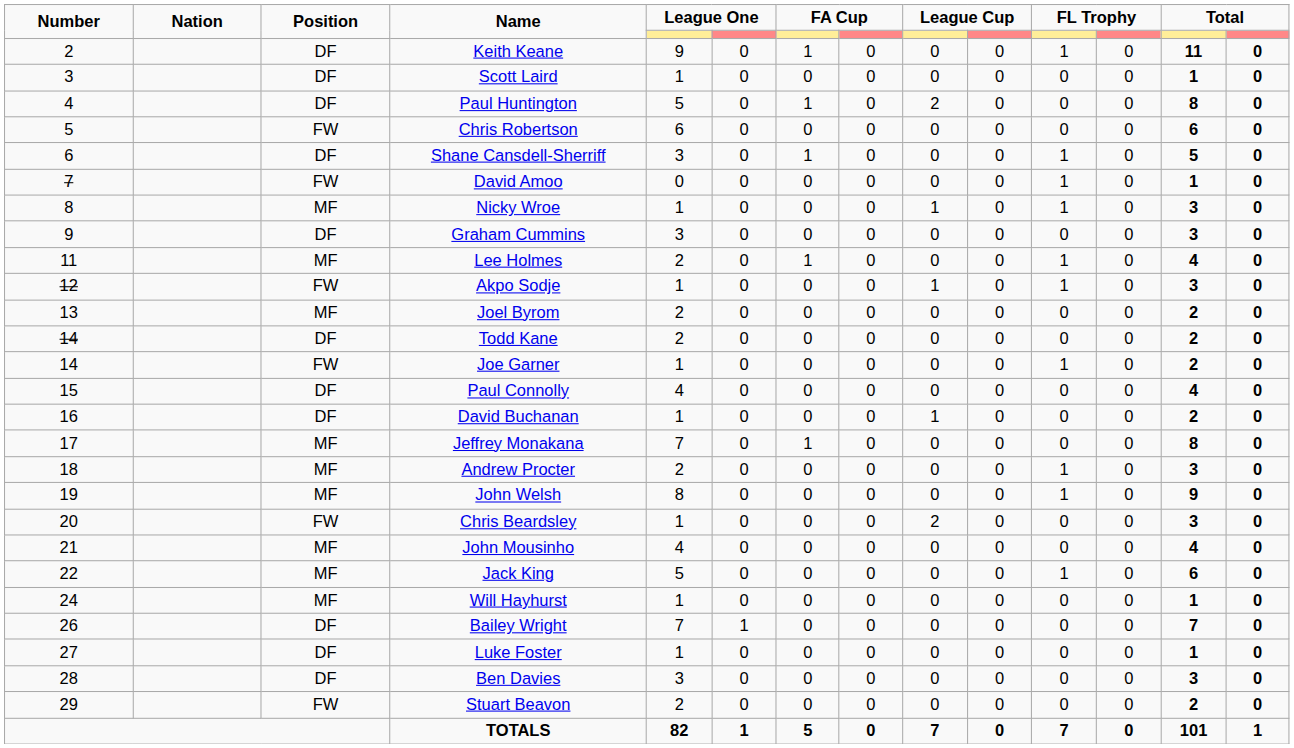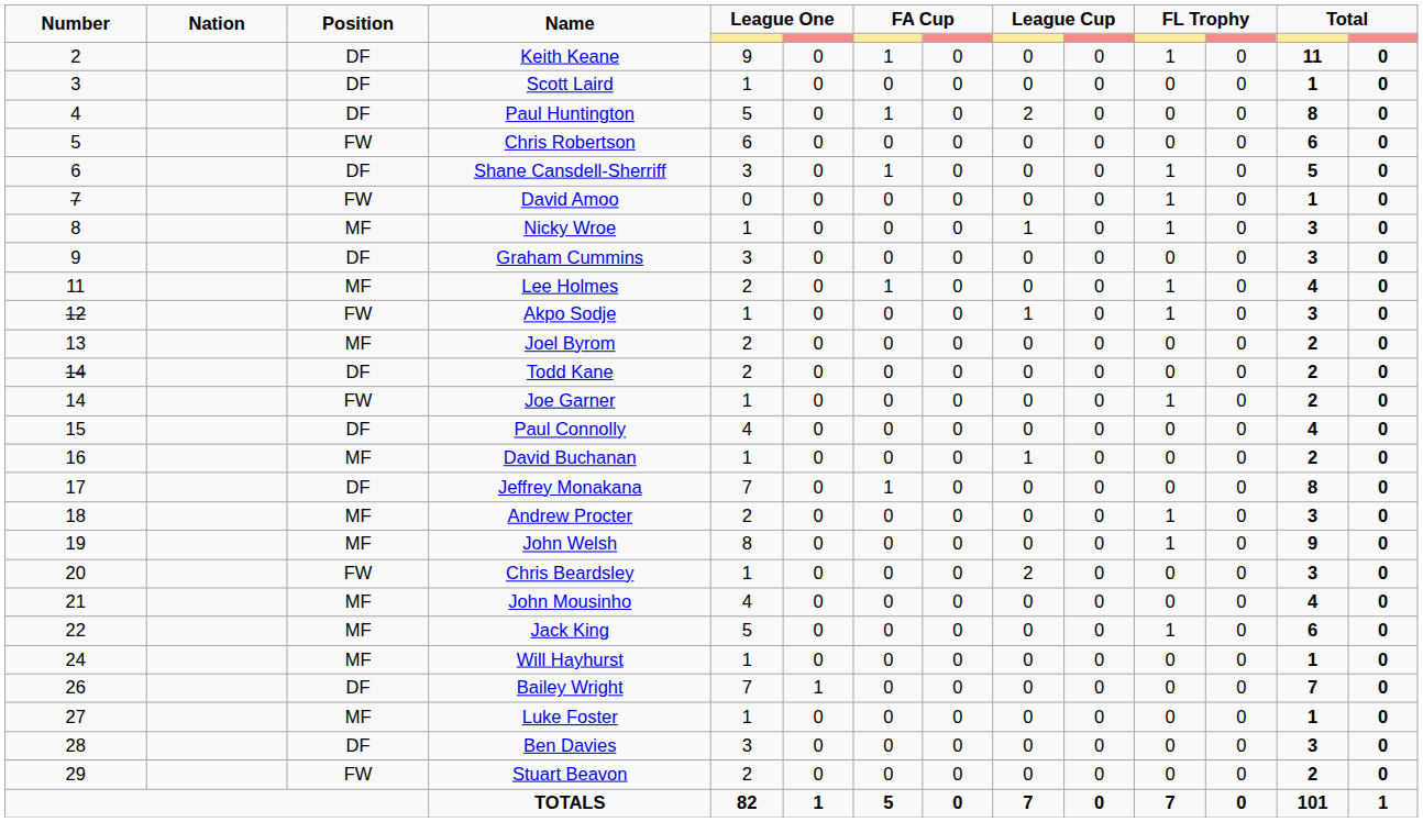 <table class="wikitable" style="text-align:center;">
 <tr style="text-align:center;">
 <td rowspan="2"  style="width:10%; "><strong>Number</strong></td>
 <td rowspan="2"  style="width:10%; "><strong>Nation</strong></td>
 <td rowspan="2"  style="width:10%; "><strong>Position</strong></td>
 <td rowspan="2"  style="width:20%; "><strong>Name</strong></td>
 <td colspan="2"><strong>League One</strong></td>
 <td colspan="2"><strong>FA Cup</strong></td>
 <td colspan="2"><strong>League Cup</strong></td>
 <td colspan="2"><strong>FL Trophy</strong></td>
 <td colspan="2"><strong>Total</strong></td>
 </tr>
 <tr>
 <th style="width:60px; background:#fe9;"></th>
 <th style="width:60px; background:#ff8888;"></th>
 <th style="width:60px; background:#fe9;"></th>
 <th style="width:60px; background:#ff8888;"></th>
 <th style="width:60px; background:#fe9;"></th>
 <th style="width:60px; background:#ff8888;"></th>
 <th style="width:60px; background:#fe9;"></th>
 <th style="width:60px; background:#ff8888;"></th>
 <th style="width:60px; background:#fe9;"></th>
 <th style="width:60px; background:#ff8888;"></th>
 </tr>
 <tr>
 <td>2</td>
 <td></td>
 <td>DF</td>
 <td><a href='#'>Keith Keane</a></td>
 <td>9</td>
 <td>0</td>
 <td>1</td>
 <td>0</td>
 <td>0</td>
 <td>0</td>
 <td>1</td>
 <td>0</td>
 <td><strong>11</strong></td>
 <td><strong>0</strong></td>
 </tr>
 <tr>
 <td>3</td>
 <td></td>
 <td>DF</td>
 <td><a href='#'>Scott Laird</a></td>
 <td>1</td>
 <td>0</td>
 <td>0</td>
 <td>0</td>
 <td>0</td>
 <td>0</td>
 <td>0</td>
 <td>0</td>
 <td><strong>1</strong></td>
 <td><strong>0</strong></td>
 </tr>
 <tr>
 <td>4</td>
 <td></td>
 <td>DF</td>
 <td><a href='#'>Paul Huntington</a></td>
 <td>5</td>
 <td>0</td>
 <td>1</td>
 <td>0</td>
 <td>2</td>
 <td>0</td>
 <td>0</td>
 <td>0</td>
 <td><strong>8</strong></td>
 <td><strong>0</strong></td>
 </tr>
 <tr>
 <td>5</td>
 <td></td>
 <td>FW</td>
 <td><a href='#'>Chris Robertson</a></td>
 <td>6</td>
 <td>0</td>
 <td>0</td>
 <td>0</td>
 <td>0</td>
 <td>0</td>
 <td>0</td>
 <td>0</td>
 <td><strong>6</strong></td>
 <td><strong>0</strong></td>
 </tr>
 <tr>
 <td>6</td>
 <td></td>
 <td>DF</td>
 <td><a href='#'>Shane Cansdell-Sherriff</a></td>
 <td>3</td>
 <td>0</td>
 <td>1</td>
 <td>0</td>
 <td>0</td>
 <td>0</td>
 <td>1</td>
 <td>0</td>
 <td><strong>5</strong></td>
 <td><strong>0</strong></td>
 </tr>
 <tr>
 <td><s>7</s></td>
 <td></td>
 <td>FW</td>
 <td><a href='#'>David Amoo</a></td>
 <td>0</td>
 <td>0</td>
 <td>0</td>
 <td>0</td>
 <td>0</td>
 <td>0</td>
 <td>1</td>
 <td>0</td>
 <td><strong>1</strong></td>
 <td><strong>0</strong></td>
 </tr>
 <tr>
 <td>8</td>
 <td></td>
 <td>MF</td>
 <td><a href='#'>Nicky Wroe</a></td>
 <td>1</td>
 <td>0</td>
 <td>0</td>
 <td>0</td>
 <td>1</td>
 <td>0</td>
 <td>1</td>
 <td>0</td>
 <td><strong>3</strong></td>
 <td><strong>0</strong></td>
 </tr>
 <tr>
 <td>9</td>
 <td></td>
 <td>DF</td>
 <td><a href='#'>Graham Cummins</a></td>
 <td>3</td>
 <td>0</td>
 <td>0</td>
 <td>0</td>
 <td>0</td>
 <td>0</td>
 <td>0</td>
 <td>0</td>
 <td><strong>3</strong></td>
 <td><strong>0</strong></td>
 </tr>
 <tr>
 <td>11</td>
 <td></td>
 <td>MF</td>
 <td><a href='#'>Lee Holmes</a></td>
 <td>2</td>
 <td>0</td>
 <td>1</td>
 <td>0</td>
 <td>0</td>
 <td>0</td>
 <td>1</td>
 <td>0</td>
 <td><strong>4</strong></td>
 <td><strong>0</strong></td>
 </tr>
 <tr>
 <td><s>12</s></td>
 <td></td>
 <td>FW</td>
 <td><a href='#'>Akpo Sodje</a></td>
 <td>1</td>
 <td>0</td>
 <td>0</td>
 <td>0</td>
 <td>1</td>
 <td>0</td>
 <td>1</td>
 <td>0</td>
 <td><strong>3</strong></td>
 <td><strong>0</strong></td>
 </tr>
 <tr>
 <td>13</td>
 <td></td>
 <td>MF</td>
 <td><a href='#'>Joel Byrom</a></td>
 <td>2</td>
 <td>0</td>
 <td>0</td>
 <td>0</td>
 <td>0</td>
 <td>0</td>
 <td>0</td>
 <td>0</td>
 <td><strong>2</strong></td>
 <td><strong>0</strong></td>
 </tr>
 <tr>
 <td><s>14</s></td>
 <td></td>
 <td>DF</td>
 <td><a href='#'>Todd Kane</a></td>
 <td>2</td>
 <td>0</td>
 <td>0</td>
 <td>0</td>
 <td>0</td>
 <td>0</td>
 <td>0</td>
 <td>0</td>
 <td><strong>2</strong></td>
 <td><strong>0</strong></td>
 </tr>
 <tr>
 <td>14</td>
 <td></td>
 <td>FW</td>
 <td><a href='#'>Joe Garner</a></td>
 <td>1</td>
 <td>0</td>
 <td>0</td>
 <td>0</td>
 <td>0</td>
 <td>0</td>
 <td>1</td>
 <td>0</td>
 <td><strong>2</strong></td>
 <td><strong>0</strong></td>
 </tr>
 <tr>
 <td>15</td>
 <td></td>
 <td>DF</td>
 <td><a href='#'>Paul Connolly</a></td>
 <td>4</td>
 <td>0</td>
 <td>0</td>
 <td>0</td>
 <td>0</td>
 <td>0</td>
 <td>0</td>
 <td>0</td>
 <td><strong>4</strong></td>
 <td><strong>0</strong></td>
 </tr>
 <tr>
 <td>16</td>
 <td></td>
-<td>DF</td>
+<td>MF</td>
 <td><a href='#'>David Buchanan</a></td>
 <td>1</td>
 <td>0</td>
 <td>0</td>
 <td>0</td>
 <td>1</td>
 <td>0</td>
 <td>0</td>
 <td>0</td>
 <td><strong>2</strong></td>
 <td><strong>0</strong></td>
 </tr>
 <tr>
 <td>17</td>
 <td></td>
-<td>MF</td>
+<td>DF</td>
 <td><a href='#'>Jeffrey Monakana</a></td>
 <td>7</td>
 <td>0</td>
 <td>1</td>
 <td>0</td>
 <td>0</td>
 <td>0</td>
 <td>0</td>
 <td>0</td>
 <td><strong>8</strong></td>
 <td><strong>0</strong></td>
 </tr>
 <tr>
 <td>18</td>
 <td></td>
 <td>MF</td>
 <td><a href='#'>Andrew Procter</a></td>
 <td>2</td>
 <td>0</td>
 <td>0</td>
 <td>0</td>
 <td>0</td>
 <td>0</td>
 <td>1</td>
 <td>0</td>
 <td><strong>3</strong></td>
 <td><strong>0</strong></td>
 </tr>
 <tr>
 <td>19</td>
 <td></td>
 <td>MF</td>
 <td><a href='#'>John Welsh</a></td>
 <td>8</td>
 <td>0</td>
 <td>0</td>
 <td>0</td>
 <td>0</td>
 <td>0</td>
 <td>1</td>
 <td>0</td>
 <td><strong>9</strong></td>
 <td><strong>0</strong></td>
 </tr>
 <tr>
 <td>20</td>
 <td></td>
 <td>FW</td>
 <td><a href='#'>Chris Beardsley</a></td>
 <td>1</td>
 <td>0</td>
 <td>0</td>
 <td>0</td>
 <td>2</td>
 <td>0</td>
 <td>0</td>
 <td>0</td>
 <td><strong>3</strong></td>
 <td><strong>0</strong></td>
 </tr>
 <tr>
 <td>21</td>
 <td></td>
 <td>MF</td>
 <td><a href='#'>John Mousinho</a></td>
 <td>4</td>
 <td>0</td>
 <td>0</td>
 <td>0</td>
 <td>0</td>
 <td>0</td>
 <td>0</td>
 <td>0</td>
 <td><strong>4</strong></td>
 <td><strong>0</strong></td>
 </tr>
 <tr>
 <td>22</td>
 <td></td>
 <td>MF</td>
 <td><a href='#'>Jack King</a></td>
 <td>5</td>
 <td>0</td>
 <td>0</td>
 <td>0</td>
 <td>0</td>
 <td>0</td>
 <td>1</td>
 <td>0</td>
 <td><strong>6</strong></td>
 <td><strong>0</strong></td>
 </tr>
 <tr>
 <td>24</td>
 <td></td>
 <td>MF</td>
 <td><a href='#'>Will Hayhurst</a></td>
 <td>1</td>
 <td>0</td>
 <td>0</td>
 <td>0</td>
 <td>0</td>
 <td>0</td>
 <td>0</td>
 <td>0</td>
 <td><strong>1</strong></td>
 <td><strong>0</strong></td>
 </tr>
 <tr>
 <td>26</td>
 <td></td>
 <td>DF</td>
 <td><a href='#'>Bailey Wright</a></td>
 <td>7</td>
 <td>1</td>
 <td>0</td>
 <td>0</td>
 <td>0</td>
 <td>0</td>
 <td>0</td>
 <td>0</td>
 <td><strong>7</strong></td>
 <td><strong>0</strong></td>
 </tr>
 <tr>
 <td>27</td>
 <td></td>
-<td>DF</td>
+<td>MF</td>
 <td><a href='#'>Luke Foster</a></td>
 <td>1</td>
 <td>0</td>
 <td>0</td>
 <td>0</td>
 <td>0</td>
 <td>0</td>
 <td>0</td>
 <td>0</td>
 <td><strong>1</strong></td>
 <td><strong>0</strong></td>
 </tr>
 <tr>
 <td>28</td>
 <td></td>
 <td>DF</td>
 <td><a href='#'>Ben Davies</a></td>
 <td>3</td>
 <td>0</td>
 <td>0</td>
 <td>0</td>
 <td>0</td>
 <td>0</td>
 <td>0</td>
 <td>0</td>
 <td><strong>3</strong></td>
 <td><strong>0</strong></td>
 </tr>
 <tr>
 <td>29</td>
 <td></td>
 <td>FW</td>
 <td><a href='#'>Stuart Beavon</a></td>
 <td>2</td>
 <td>0</td>
 <td>0</td>
 <td>0</td>
 <td>0</td>
 <td>0</td>
 <td>0</td>
 <td>0</td>
 <td><strong>2</strong></td>
 <td><strong>0</strong></td>
 </tr>
 <tr>
 <td colspan="3"></td>
 <td><strong>TOTALS</strong></td>
 <td><strong>82</strong></td>
 <td><strong>1</strong></td>
 <td><strong>5</strong></td>
 <td><strong>0</strong></td>
 <td><strong>7</strong></td>
 <td><strong>0</strong></td>
 <td><strong>7</strong></td>
 <td><strong>0</strong></td>
 <td><strong>101</strong></td>
 <td><strong>1</strong></td>
 </tr>
 </table>
